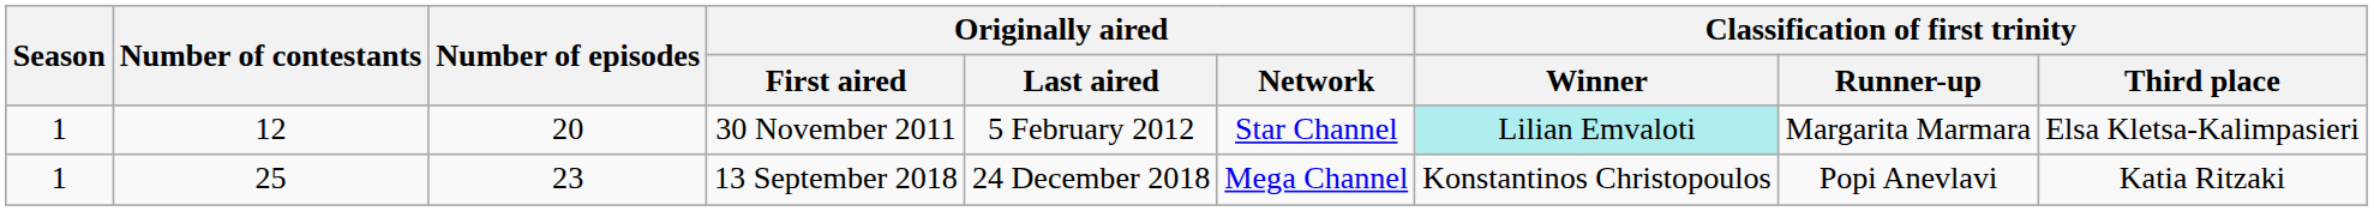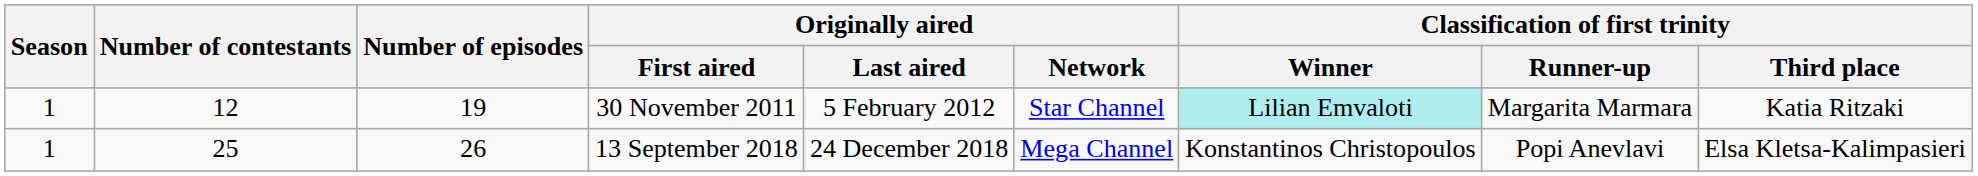 <table class="wikitable plainrowheaders" style="text-align:center">
 <tr style="background:#C1D8FF">
 <th rowspan="2">Season</th>
 <th rowspan="2">Number of contestants</th>
 <th rowspan="2">Number of episodes</th>
 <th colspan="3">Originally aired</th>
 <th colspan="3">Classification of first trinity</th>
 </tr>
 <tr>
 <th>First aired</th>
 <th>Last aired</th>
 <th>Network</th>
 <th>Winner</th>
 <th>Runner-up</th>
 <th>Third place</th>
 </tr>
 <tr>
 <td>1</td>
 <td>12</td>
-<td>20</td>
+<td>19</td>
 <td>30 November 2011</td>
 <td>5 February 2012</td>
 <td><a href='#'>Star Channel</a></td>
 <td style="background: paleturquoise;">Lilian Emvaloti</td>
 <td>Margarita Marmara</td>
-<td>Elsa Kletsa-Kalimpasieri</td>
+<td>Katia Ritzaki</td>
 </tr>
 <tr>
 <td>1</td>
 <td>25</td>
-<td>23</td>
+<td>26</td>
 <td>13 September 2018</td>
 <td>24 December 2018</td>
 <td><a href='#'>Mega Channel</a></td>
 <td>Konstantinos Christopoulos</td>
 <td>Popi Anevlavi</td>
-<td>Katia Ritzaki</td>
+<td>Elsa Kletsa-Kalimpasieri</td>
 </tr>
 </table>
